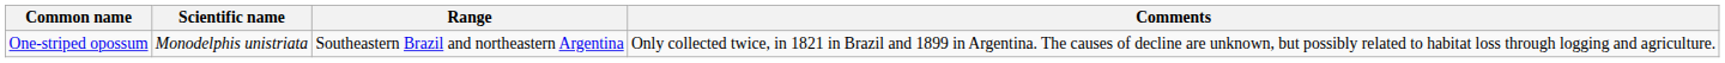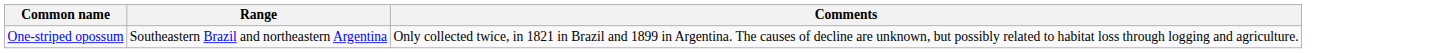 <table class="wikitable">
 <tr>
 <th>Common name</th>
-<th>Scientific name</th>
 <th>Range</th>
 <th class="unsortable">Comments</th>
 </tr>
 <tr>
 <td><a href='#'>One-striped opossum</a></td>
-<td><em>Monodelphis unistriata</em></td>
 <td>Southeastern <a href='#'>Brazil</a> and northeastern <a href='#'>Argentina</a></td>
 <td>Only collected twice, in 1821 in Brazil and 1899 in Argentina. The causes of decline are unknown, but possibly related to habitat loss through logging and agriculture.</td>
 </tr>
 </table>
